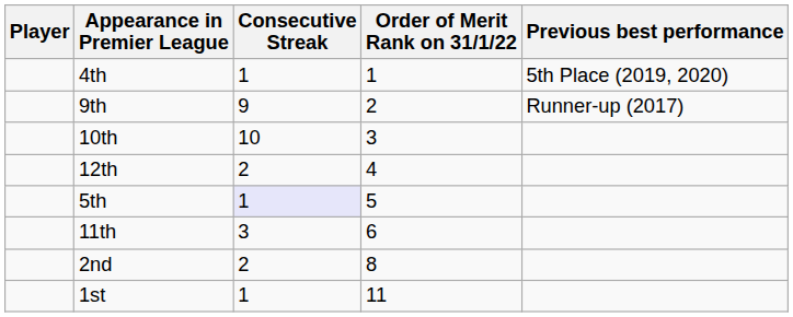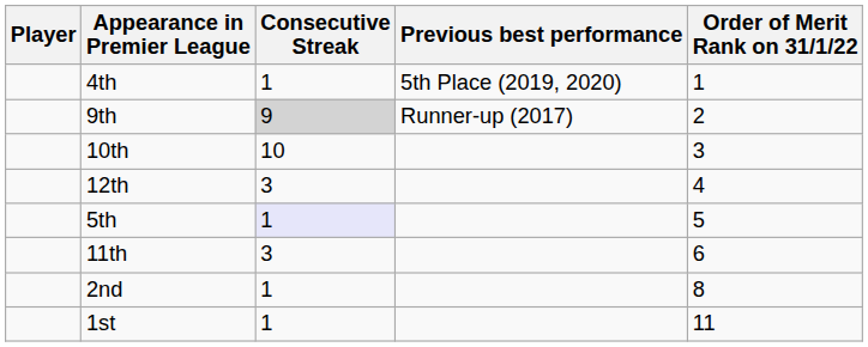 <table class="wikitable sortable" style="text-align: left;">
 <tr>
 <th>Player</th>
 <th data-sort-type="number">Appearance in<br>Premier League</th>
 <th>Consecutive<br>Streak</th>
+<th data-sort-type="number">Previous best performance</th>
 <th>Order of Merit<br>Rank on 31/1/22</th>
-<th data-sort-type="number">Previous best performance</th>
 </tr>
 <tr>
 <td></td>
 <td>4th</td>
 <td>1</td>
+<td>5th Place (2019, 2020)</td>
 <td>1</td>
-<td>5th Place (2019, 2020)</td>
 </tr>
 <tr>
 <td></td>
 <td>9th</td>
-<td>9</td>
+<td style="background: lightgrey;">9</td>
+<td>Runner-up (2017)</td>
 <td>2</td>
-<td>Runner-up (2017)</td>
 </tr>
 <tr>
 <td></td>
 <td>10th</td>
 <td>10</td>
+<td></td>
 <td>3</td>
-<td></td>
 </tr>
 <tr>
 <td></td>
 <td>12th</td>
-<td>2</td>
+<td>3</td>
+<td></td>
 <td>4</td>
-<td></td>
 </tr>
 <tr>
 <td></td>
 <td>5th</td>
 <td style="background: lavender;">1</td>
+<td></td>
 <td>5</td>
-<td></td>
 </tr>
 <tr>
 <td></td>
 <td>11th</td>
 <td>3</td>
+<td></td>
 <td>6</td>
-<td></td>
 </tr>
 <tr>
 <td></td>
 <td>2nd</td>
-<td>2</td>
+<td>1</td>
+<td></td>
 <td>8</td>
-<td></td>
 </tr>
 <tr>
 <td></td>
 <td>1st</td>
 <td>1</td>
+<td></td>
 <td>11</td>
-<td></td>
 </tr>
 </table>
